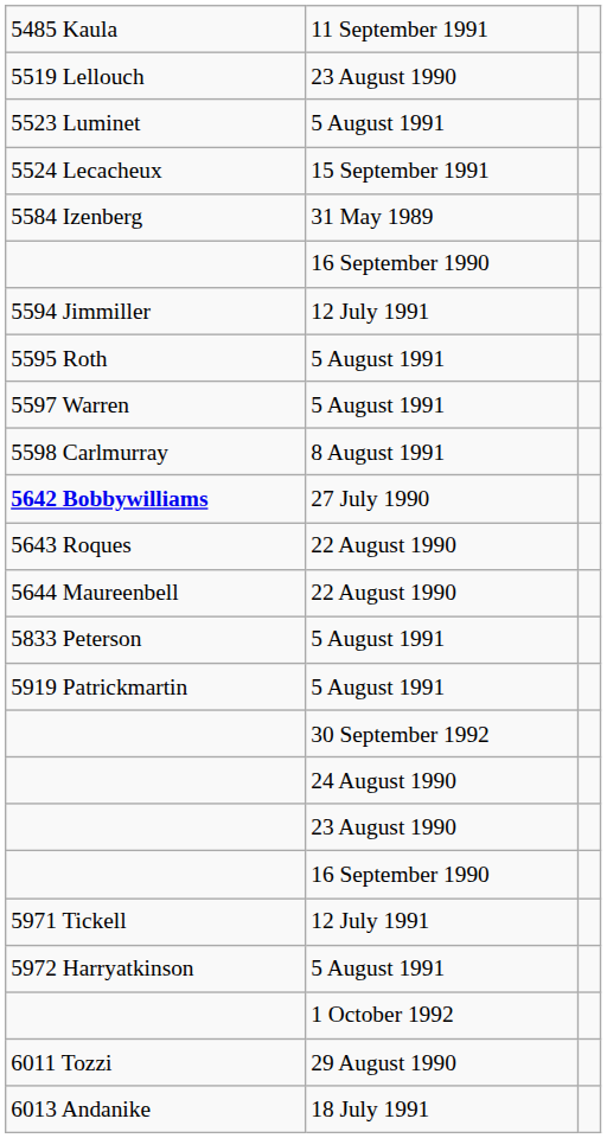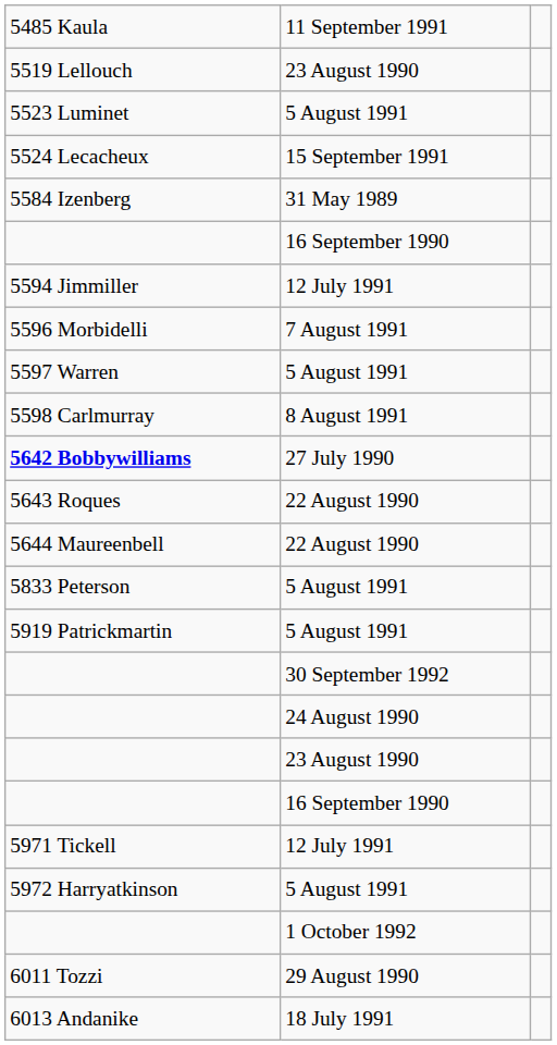 <table class="wikitable" style="font-size: 89%; float: left; width: 26em; margin-right: 1em; height: 700px">
 <tr>
 <td>5485 Kaula</td>
 <td>11 September 1991</td>
 <td></td>
 </tr>
 <tr>
 <td>5519 Lellouch</td>
 <td>23 August 1990</td>
 <td></td>
 </tr>
 <tr>
 <td>5523 Luminet</td>
 <td>5 August 1991</td>
 <td></td>
 </tr>
 <tr>
 <td>5524 Lecacheux</td>
 <td>15 September 1991</td>
 <td></td>
 </tr>
 <tr>
 <td>5584 Izenberg</td>
 <td>31 May 1989</td>
 <td></td>
 </tr>
 <tr>
 <td></td>
 <td>16 September 1990</td>
 <td> </td>
 </tr>
 <tr>
 <td>5594 Jimmiller</td>
 <td>12 July 1991</td>
 <td></td>
 </tr>
 <tr>
-<td>5595 Roth</td>
-<td>5 August 1991</td>
+<td>5596 Morbidelli</td>
+<td>7 August 1991</td>
 <td></td>
 </tr>
 <tr>
 <td>5597 Warren</td>
 <td>5 August 1991</td>
 <td></td>
 </tr>
 <tr>
 <td>5598 Carlmurray</td>
 <td>8 August 1991</td>
 <td></td>
 </tr>
 <tr>
 <td><strong><a href='#'>5642 Bobbywilliams</a></strong></td>
 <td>27 July 1990</td>
 <td></td>
 </tr>
 <tr>
 <td>5643 Roques</td>
 <td>22 August 1990</td>
 <td></td>
 </tr>
 <tr>
 <td>5644 Maureenbell</td>
 <td>22 August 1990</td>
 <td></td>
 </tr>
 <tr>
 <td>5833 Peterson</td>
 <td>5 August 1991</td>
 <td></td>
 </tr>
 <tr>
 <td>5919 Patrickmartin</td>
 <td>5 August 1991</td>
 <td></td>
 </tr>
 <tr>
 <td></td>
 <td>30 September 1992</td>
 <td></td>
 </tr>
 <tr>
 <td></td>
 <td>24 August 1990</td>
 <td></td>
 </tr>
 <tr>
 <td></td>
 <td>23 August 1990</td>
 <td></td>
 </tr>
 <tr>
 <td></td>
 <td>16 September 1990</td>
 <td></td>
 </tr>
 <tr>
 <td>5971 Tickell</td>
 <td>12 July 1991</td>
 <td></td>
 </tr>
 <tr>
 <td>5972 Harryatkinson</td>
 <td>5 August 1991</td>
 <td></td>
 </tr>
 <tr>
 <td></td>
 <td>1 October 1992</td>
 <td></td>
 </tr>
 <tr>
 <td>6011 Tozzi</td>
 <td>29 August 1990</td>
 <td></td>
 </tr>
 <tr>
 <td>6013 Andanike</td>
 <td>18 July 1991</td>
 <td></td>
 </tr>
 </table>
